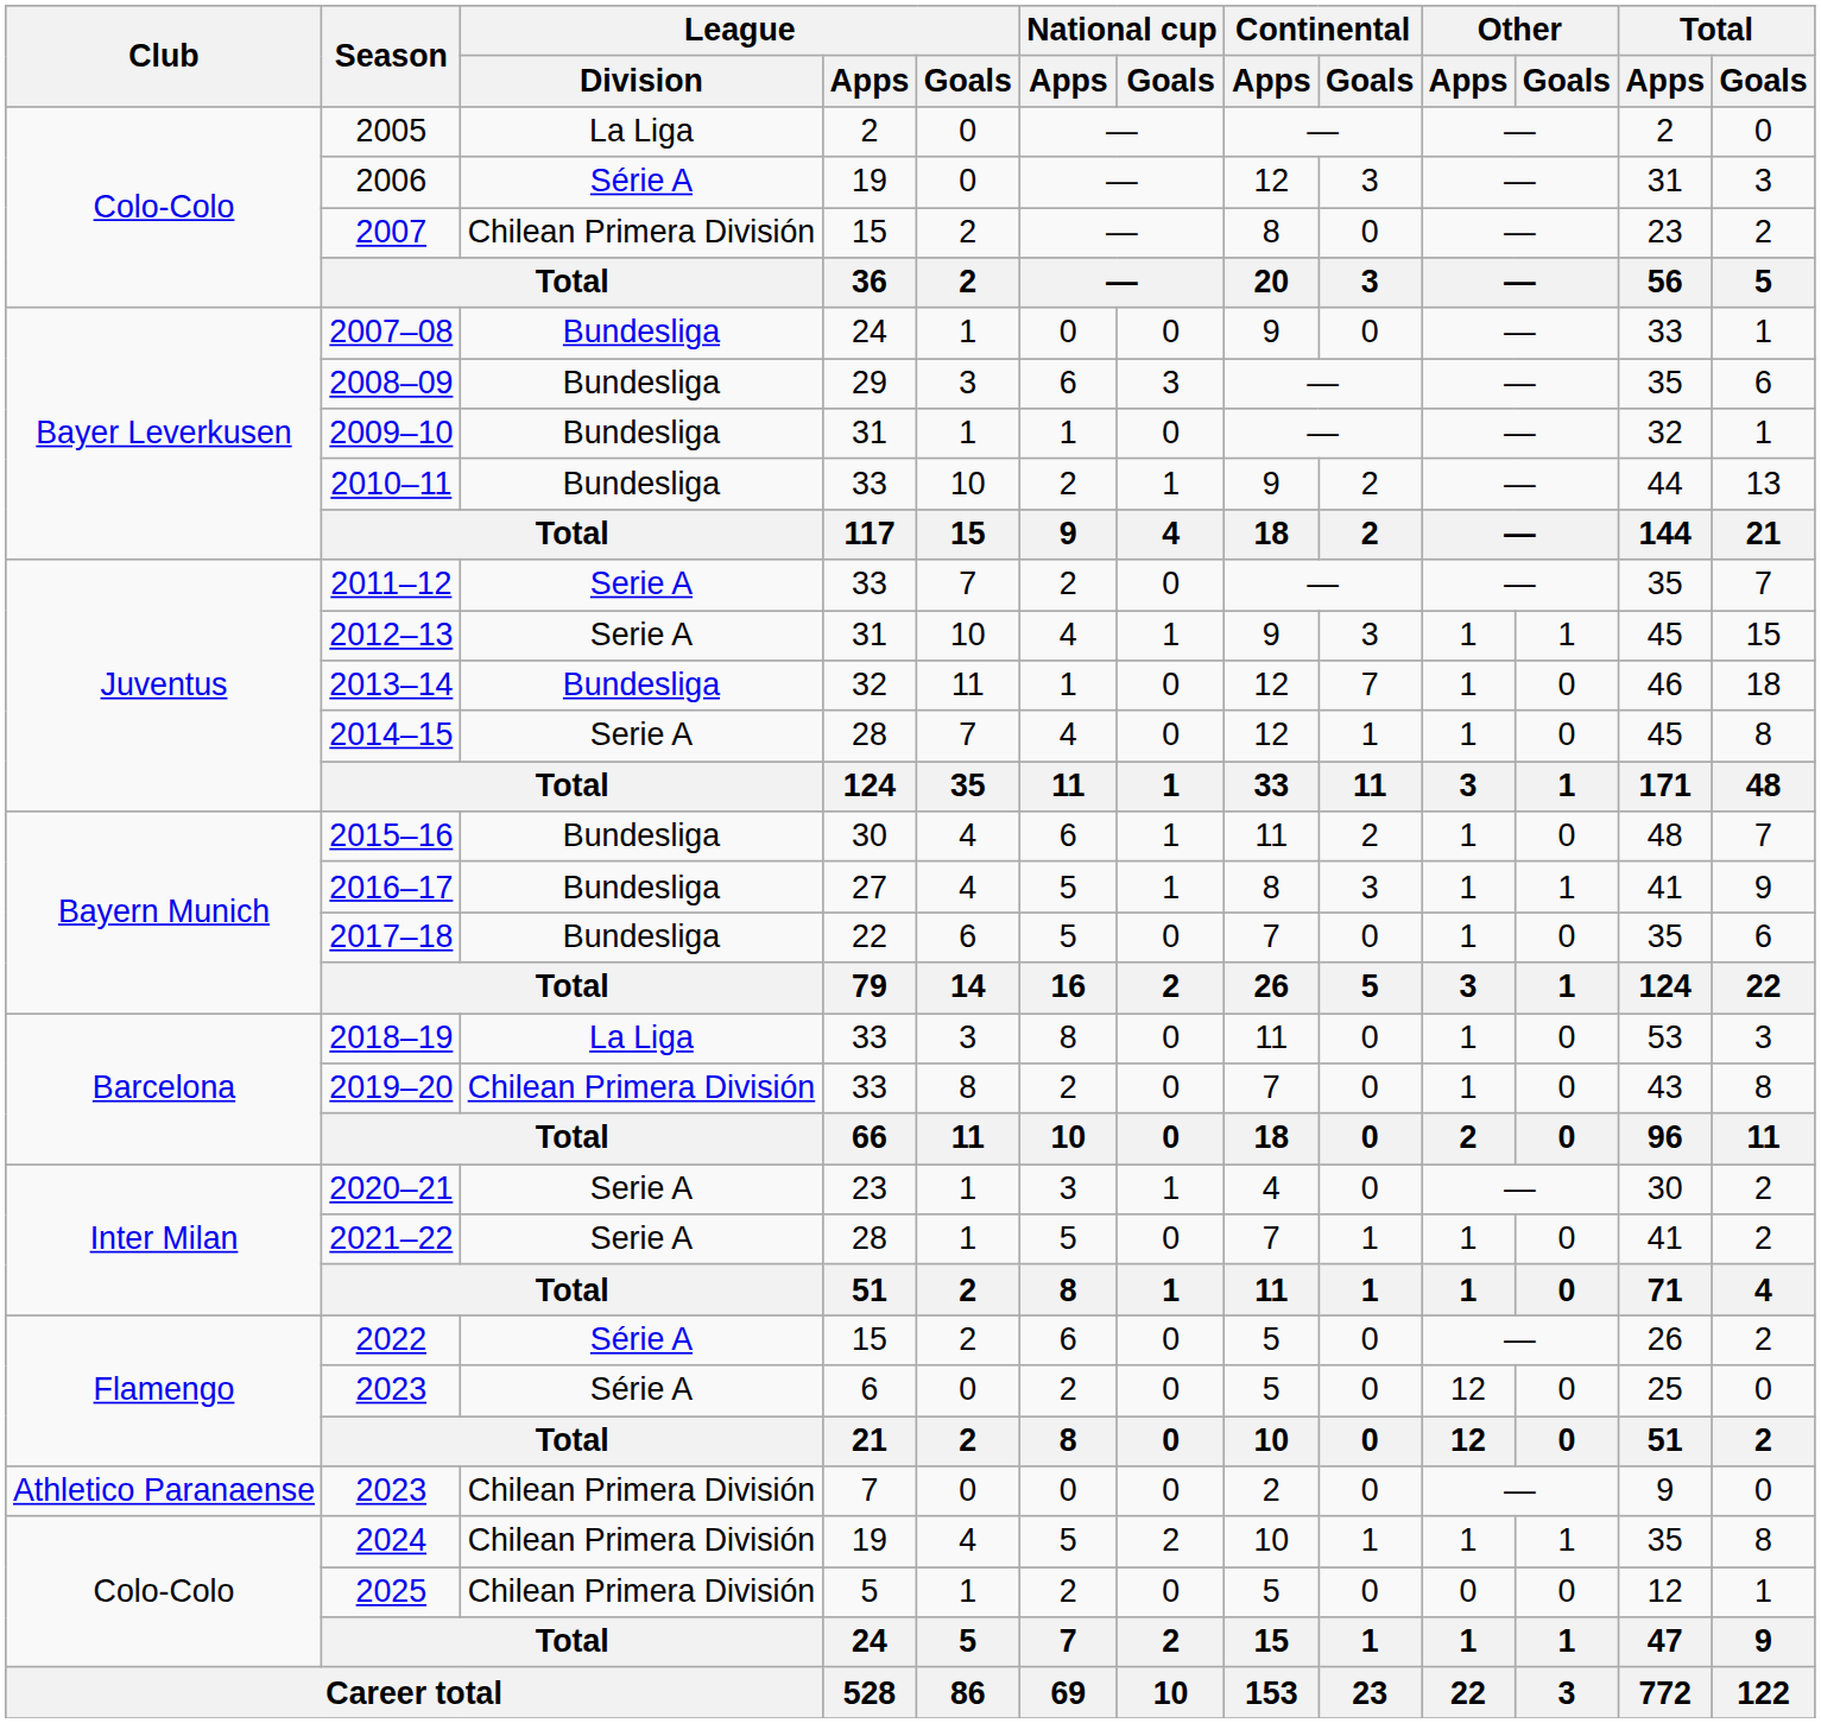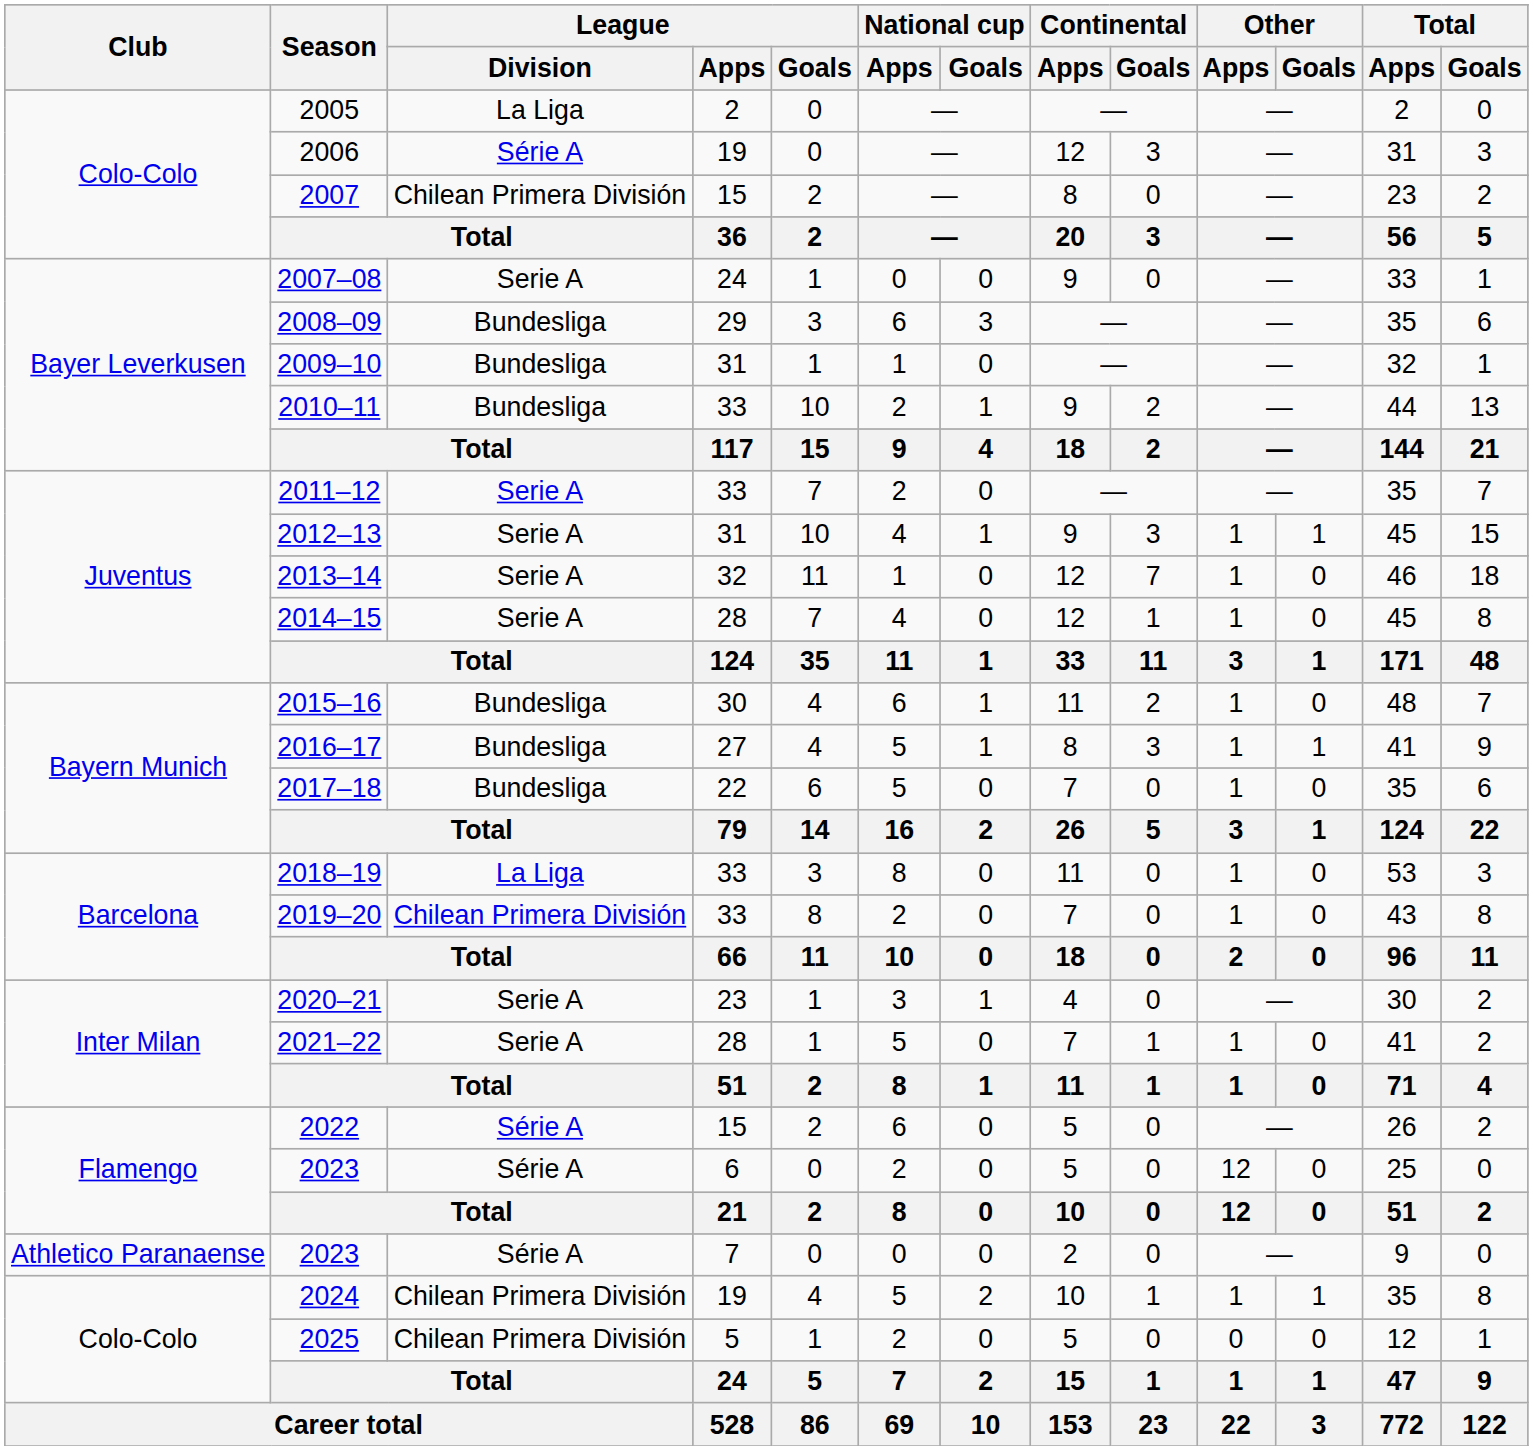 <table class="wikitable" style="text-align:center">
 <tr>
 <th rowspan="2">Club</th>
 <th rowspan="2">Season</th>
 <th colspan="3">League</th>
 <th colspan="2">National cup</th>
 <th colspan="2">Continental</th>
 <th colspan="2">Other</th>
 <th colspan="2">Total</th>
 </tr>
 <tr>
 <th>Division</th>
 <th>Apps</th>
 <th>Goals</th>
 <th>Apps</th>
 <th>Goals</th>
 <th>Apps</th>
 <th>Goals</th>
 <th>Apps</th>
 <th>Goals</th>
 <th>Apps</th>
 <th>Goals</th>
 </tr>
 <tr>
 <td rowspan="4"><a href='#'>Colo-Colo</a></td>
 <td>2005</td>
 <td>La Liga</td>
 <td>2</td>
 <td>0</td>
 <td colspan="2">—</td>
 <td colspan="2">—</td>
 <td colspan="2">—</td>
 <td>2</td>
 <td>0</td>
 </tr>
 <tr>
 <td>2006</td>
 <td><a href='#'>Série A</a></td>
 <td>19</td>
 <td>0</td>
 <td colspan="2">—</td>
 <td>12</td>
 <td>3</td>
 <td colspan="2">—</td>
 <td>31</td>
 <td>3</td>
 </tr>
 <tr>
 <td><a href='#'>2007</a></td>
 <td>Chilean Primera División</td>
 <td>15</td>
 <td>2</td>
 <td colspan="2">—</td>
 <td>8</td>
 <td>0</td>
 <td colspan="2">—</td>
 <td>23</td>
 <td>2</td>
 </tr>
 <tr>
 <th colspan="2">Total</th>
 <th>36</th>
 <th>2</th>
 <th colspan="2">—</th>
 <th>20</th>
 <th>3</th>
 <th colspan="2">—</th>
 <th>56</th>
 <th>5</th>
 </tr>
 <tr>
 <td rowspan="5"><a href='#'>Bayer Leverkusen</a></td>
 <td><a href='#'>2007–08</a></td>
-<td><a href='#'>Bundesliga</a></td>
+<td>Serie A</td>
 <td>24</td>
 <td>1</td>
 <td>0</td>
 <td>0</td>
 <td>9</td>
 <td>0</td>
 <td colspan="2">—</td>
 <td>33</td>
 <td>1</td>
 </tr>
 <tr>
 <td><a href='#'>2008–09</a></td>
 <td>Bundesliga</td>
 <td>29</td>
 <td>3</td>
 <td>6</td>
 <td>3</td>
 <td colspan="2">—</td>
 <td colspan="2">—</td>
 <td>35</td>
 <td>6</td>
 </tr>
 <tr>
 <td><a href='#'>2009–10</a></td>
 <td>Bundesliga</td>
 <td>31</td>
 <td>1</td>
 <td>1</td>
 <td>0</td>
 <td colspan="2">—</td>
 <td colspan="2">—</td>
 <td>32</td>
 <td>1</td>
 </tr>
 <tr>
 <td><a href='#'>2010–11</a></td>
 <td>Bundesliga</td>
 <td>33</td>
 <td>10</td>
 <td>2</td>
 <td>1</td>
 <td>9</td>
 <td>2</td>
 <td colspan="2">—</td>
 <td>44</td>
 <td>13</td>
 </tr>
 <tr>
 <th colspan="2">Total</th>
 <th>117</th>
 <th>15</th>
 <th>9</th>
 <th>4</th>
 <th>18</th>
 <th>2</th>
 <th colspan="2">—</th>
 <th>144</th>
 <th>21</th>
 </tr>
 <tr>
 <td rowspan="5"><a href='#'>Juventus</a></td>
 <td><a href='#'>2011–12</a></td>
 <td><a href='#'>Serie A</a></td>
 <td>33</td>
 <td>7</td>
 <td>2</td>
 <td>0</td>
 <td colspan="2">—</td>
 <td colspan="2">—</td>
 <td>35</td>
 <td>7</td>
 </tr>
 <tr>
 <td><a href='#'>2012–13</a></td>
 <td>Serie A</td>
 <td>31</td>
 <td>10</td>
 <td>4</td>
 <td>1</td>
 <td>9</td>
 <td>3</td>
 <td>1</td>
 <td>1</td>
 <td>45</td>
 <td>15</td>
 </tr>
 <tr>
 <td><a href='#'>2013–14</a></td>
-<td><a href='#'>Bundesliga</a></td>
+<td>Serie A</td>
 <td>32</td>
 <td>11</td>
 <td>1</td>
 <td>0</td>
 <td>12</td>
 <td>7</td>
 <td>1</td>
 <td>0</td>
 <td>46</td>
 <td>18</td>
 </tr>
 <tr>
 <td><a href='#'>2014–15</a></td>
 <td>Serie A</td>
 <td>28</td>
 <td>7</td>
 <td>4</td>
 <td>0</td>
 <td>12</td>
 <td>1</td>
 <td>1</td>
 <td>0</td>
 <td>45</td>
 <td>8</td>
 </tr>
 <tr>
 <th colspan="2">Total</th>
 <th>124</th>
 <th>35</th>
 <th>11</th>
 <th>1</th>
 <th>33</th>
 <th>11</th>
 <th>3</th>
 <th>1</th>
 <th>171</th>
 <th>48</th>
 </tr>
 <tr>
 <td rowspan="4"><a href='#'>Bayern Munich</a></td>
 <td><a href='#'>2015–16</a></td>
 <td>Bundesliga</td>
 <td>30</td>
 <td>4</td>
 <td>6</td>
 <td>1</td>
 <td>11</td>
 <td>2</td>
 <td>1</td>
 <td>0</td>
 <td>48</td>
 <td>7</td>
 </tr>
 <tr>
 <td><a href='#'>2016–17</a></td>
 <td>Bundesliga</td>
 <td>27</td>
 <td>4</td>
 <td>5</td>
 <td>1</td>
 <td>8</td>
 <td>3</td>
 <td>1</td>
 <td>1</td>
 <td>41</td>
 <td>9</td>
 </tr>
 <tr>
 <td><a href='#'>2017–18</a></td>
 <td>Bundesliga</td>
 <td>22</td>
 <td>6</td>
 <td>5</td>
 <td>0</td>
 <td>7</td>
 <td>0</td>
 <td>1</td>
 <td>0</td>
 <td>35</td>
 <td>6</td>
 </tr>
 <tr>
 <th colspan="2">Total</th>
 <th>79</th>
 <th>14</th>
 <th>16</th>
 <th>2</th>
 <th>26</th>
 <th>5</th>
 <th>3</th>
 <th>1</th>
 <th>124</th>
 <th>22</th>
 </tr>
 <tr>
 <td rowspan="3"><a href='#'>Barcelona</a></td>
 <td><a href='#'>2018–19</a></td>
 <td><a href='#'>La Liga</a></td>
 <td>33</td>
 <td>3</td>
 <td>8</td>
 <td>0</td>
 <td>11</td>
 <td>0</td>
 <td>1</td>
 <td>0</td>
 <td>53</td>
 <td>3</td>
 </tr>
 <tr>
 <td><a href='#'>2019–20</a></td>
 <td><a href='#'>Chilean Primera División</a></td>
 <td>33</td>
 <td>8</td>
 <td>2</td>
 <td>0</td>
 <td>7</td>
 <td>0</td>
 <td>1</td>
 <td>0</td>
 <td>43</td>
 <td>8</td>
 </tr>
 <tr>
 <th colspan="2">Total</th>
 <th>66</th>
 <th>11</th>
 <th>10</th>
 <th>0</th>
 <th>18</th>
 <th>0</th>
 <th>2</th>
 <th>0</th>
 <th>96</th>
 <th>11</th>
 </tr>
 <tr>
 <td rowspan="3"><a href='#'>Inter Milan</a></td>
 <td><a href='#'>2020–21</a></td>
 <td>Serie A</td>
 <td>23</td>
 <td>1</td>
 <td>3</td>
 <td>1</td>
 <td>4</td>
 <td>0</td>
 <td colspan="2">—</td>
 <td>30</td>
 <td>2</td>
 </tr>
 <tr>
 <td><a href='#'>2021–22</a></td>
 <td>Serie A</td>
 <td>28</td>
 <td>1</td>
 <td>5</td>
 <td>0</td>
 <td>7</td>
 <td>1</td>
 <td>1</td>
 <td>0</td>
 <td>41</td>
 <td>2</td>
 </tr>
 <tr>
 <th colspan="2">Total</th>
 <th>51</th>
 <th>2</th>
 <th>8</th>
 <th>1</th>
 <th>11</th>
 <th>1</th>
 <th>1</th>
 <th>0</th>
 <th>71</th>
 <th>4</th>
 </tr>
 <tr>
 <td rowspan="3"><a href='#'>Flamengo</a></td>
 <td><a href='#'>2022</a></td>
 <td><a href='#'>Série A</a></td>
 <td>15</td>
 <td>2</td>
 <td>6</td>
 <td>0</td>
 <td>5</td>
 <td>0</td>
 <td colspan="2">—</td>
 <td>26</td>
 <td>2</td>
 </tr>
 <tr>
 <td><a href='#'>2023</a></td>
 <td>Série A</td>
 <td>6</td>
 <td>0</td>
 <td>2</td>
 <td>0</td>
 <td>5</td>
 <td>0</td>
 <td>12</td>
 <td>0</td>
 <td>25</td>
 <td>0</td>
 </tr>
 <tr>
 <th colspan="2">Total</th>
 <th>21</th>
 <th>2</th>
 <th>8</th>
 <th>0</th>
 <th>10</th>
 <th>0</th>
 <th>12</th>
 <th>0</th>
 <th>51</th>
 <th>2</th>
 </tr>
 <tr>
 <td><a href='#'>Athletico Paranaense</a></td>
 <td><a href='#'>2023</a></td>
-<td>Chilean Primera División</td>
+<td>Série A</td>
 <td>7</td>
 <td>0</td>
 <td>0</td>
 <td>0</td>
 <td>2</td>
 <td>0</td>
 <td colspan="2">—</td>
 <td>9</td>
 <td>0</td>
 </tr>
 <tr>
 <td rowspan="3">Colo-Colo</td>
 <td><a href='#'>2024</a></td>
 <td>Chilean Primera División</td>
 <td>19</td>
 <td>4</td>
 <td>5</td>
 <td>2</td>
 <td>10</td>
 <td>1</td>
 <td>1</td>
 <td>1</td>
 <td>35</td>
 <td>8</td>
 </tr>
 <tr>
 <td><a href='#'>2025</a></td>
 <td>Chilean Primera División</td>
 <td>5</td>
 <td>1</td>
 <td>2</td>
 <td>0</td>
 <td>5</td>
 <td>0</td>
 <td>0</td>
 <td>0</td>
 <td>12</td>
 <td>1</td>
 </tr>
 <tr>
 <th colspan="2">Total</th>
 <th>24</th>
 <th>5</th>
 <th>7</th>
 <th>2</th>
 <th>15</th>
 <th>1</th>
 <th>1</th>
 <th>1</th>
 <th>47</th>
 <th>9</th>
 </tr>
 <tr>
 <th colspan="3">Career total</th>
 <th>528</th>
 <th>86</th>
 <th>69</th>
 <th>10</th>
 <th>153</th>
 <th>23</th>
 <th>22</th>
 <th>3</th>
 <th>772</th>
 <th>122</th>
 </tr>
 </table>
